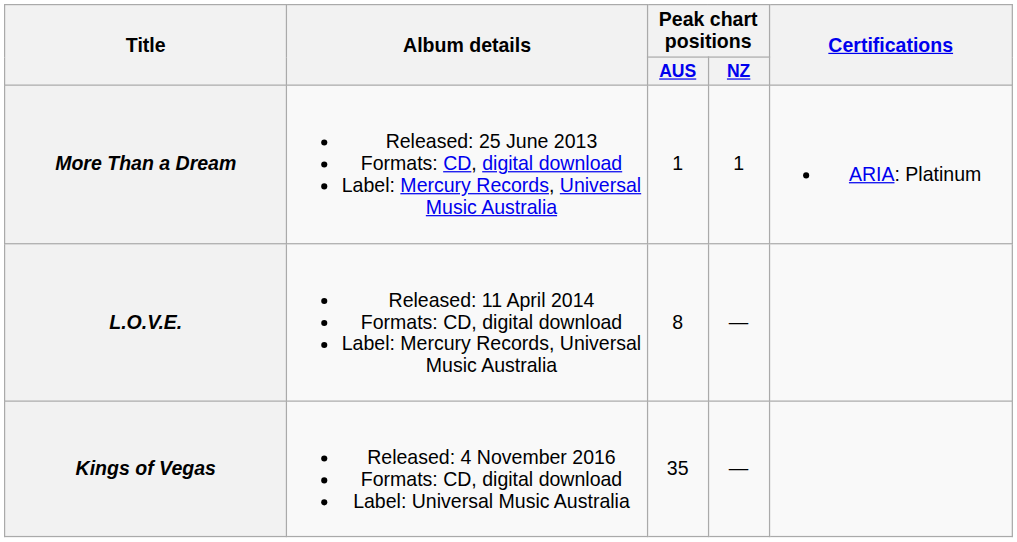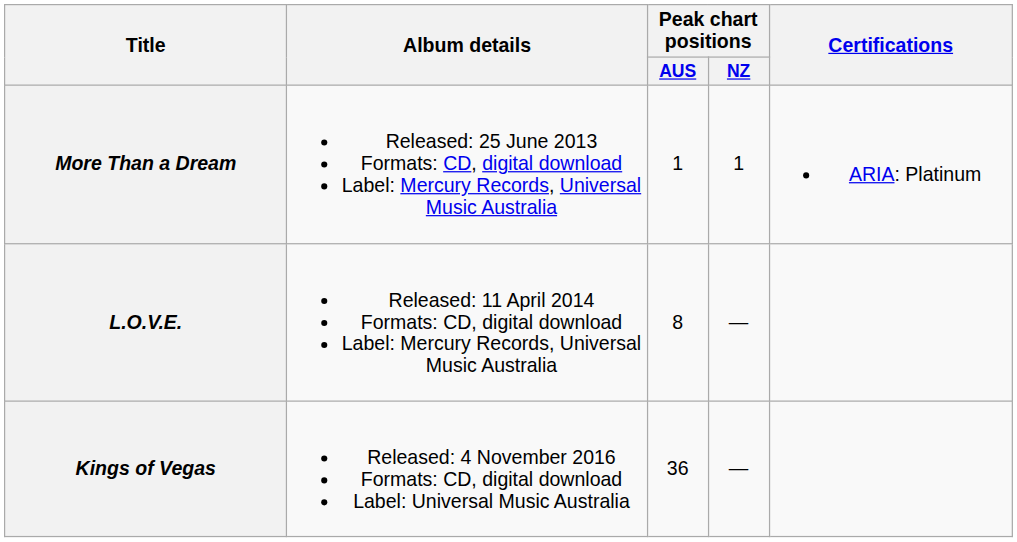 <table class="wikitable plainrowheaders" style="text-align:center;">
 <tr>
 <th scope="col" rowspan="2" style="width:14em;">Title</th>
 <th scope="col" rowspan="2" style="width:18em;">Album details</th>
 <th scope="col" colspan="2">Peak chart positions</th>
 <th scope="col" rowspan="2" style="width:12em;"><a href='#'>Certifications</a></th>
 </tr>
 <tr>
 <th scope="col" style="width:3em;font-size:90%;"><a href='#'>AUS</a><br></th>
 <th scope="col" style="width:3em;font-size:90%;"><a href='#'>NZ</a><br></th>
 </tr>
 <tr>
 <th scope="row"><em>More Than a Dream</em></th>
 <td><br><ul><li>Released: 25 June 2013</li><li>Formats: <a href='#'>CD</a>, <a href='#'>digital download</a></li><li>Label: <a href='#'>Mercury Records</a>, <a href='#'>Universal Music Australia</a></li></ul></td>
 <td>1</td>
 <td>1</td>
 <td><br><ul><li><a href='#'>ARIA</a>: Platinum</li></ul></td>
 </tr>
 <tr>
 <th scope="row"><em>L.O.V.E.</em></th>
 <td><br><ul><li>Released: 11 April 2014</li><li>Formats: CD, digital download</li><li>Label: Mercury Records, Universal Music Australia</li></ul></td>
 <td>8</td>
 <td>—</td>
 <td></td>
 </tr>
 <tr>
 <th scope="row"><em>Kings of Vegas</em></th>
 <td><br><ul><li>Released: 4 November 2016</li><li>Formats: CD, digital download</li><li>Label: Universal Music Australia</li></ul></td>
-<td>35</td>
+<td>36</td>
 <td>—</td>
 <td></td>
 </tr>
 </table>
